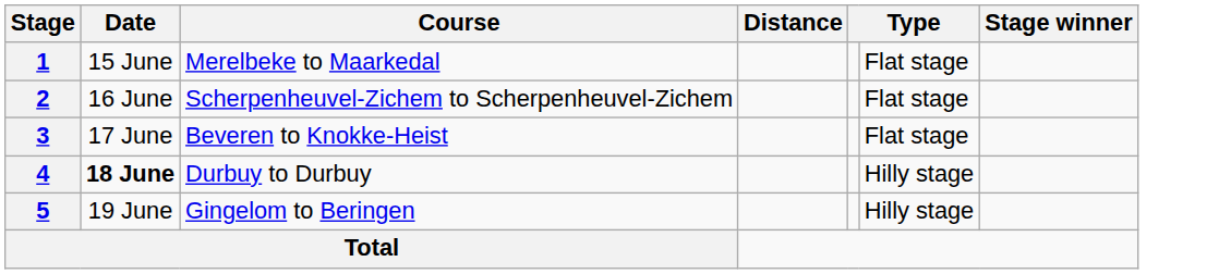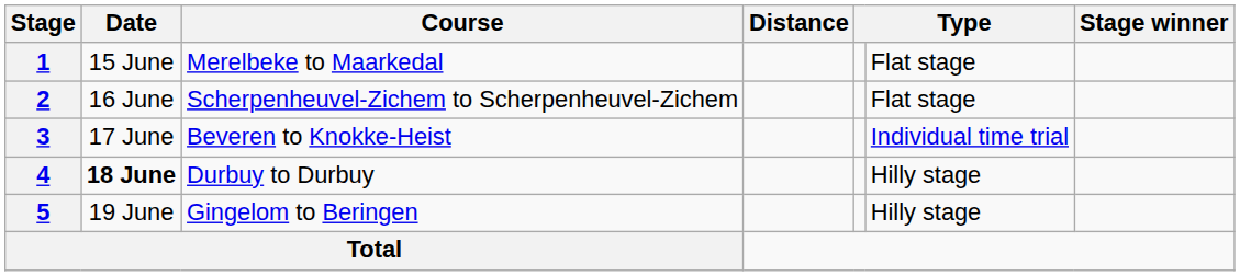 <table class="wikitable">
 <tr>
 <th scope="col">Stage</th>
 <th scope="col">Date</th>
 <th scope="col">Course</th>
 <th scope="col">Distance</th>
 <th scope="col" colspan="2">Type</th>
 <th scope="col">Stage winner</th>
 </tr>
 <tr>
 <th scope="row" style="text-align:center;"><a href='#'>1</a></th>
 <td style="text-align:center;">15 June</td>
 <td><a href='#'>Merelbeke</a> to <a href='#'>Maarkedal</a></td>
 <td style="text-align:center;"></td>
 <td></td>
 <td>Flat stage</td>
 <td></td>
 </tr>
 <tr>
 <th scope="row" style="text-align:center;"><a href='#'>2</a></th>
 <td style="text-align:center;">16 June</td>
 <td><a href='#'>Scherpenheuvel-Zichem</a> to Scherpenheuvel-Zichem</td>
 <td style="text-align:center;"></td>
 <td></td>
 <td>Flat stage</td>
 <td></td>
 </tr>
 <tr>
 <th scope="row" style="text-align:center;"><a href='#'>3</a></th>
 <td style="text-align:center;">17 June</td>
 <td><a href='#'>Beveren</a> to <a href='#'>Knokke-Heist</a></td>
 <td style="text-align:center;"></td>
 <td></td>
-<td>Flat stage</td>
+<td><a href='#'>Individual time trial</a></td>
 <td></td>
 </tr>
 <tr>
 <th scope="row" style="text-align:center;"><a href='#'>4</a></th>
 <td style="text-align:center;"><strong>18 June</strong></td>
 <td><a href='#'>Durbuy</a> to Durbuy</td>
 <td style="text-align:center;"></td>
 <td></td>
 <td>Hilly stage</td>
 <td></td>
 </tr>
 <tr>
 <th scope="row" style="text-align:center;"><a href='#'>5</a></th>
 <td style="text-align:center;">19 June</td>
 <td><a href='#'>Gingelom</a> to <a href='#'>Beringen</a></td>
 <td style="text-align:center;"></td>
 <td></td>
 <td>Hilly stage</td>
 <td></td>
 </tr>
 <tr>
 <th colspan="3">Total</th>
 <td colspan="4" style="text-align:center;"></td>
 </tr>
 </table>
